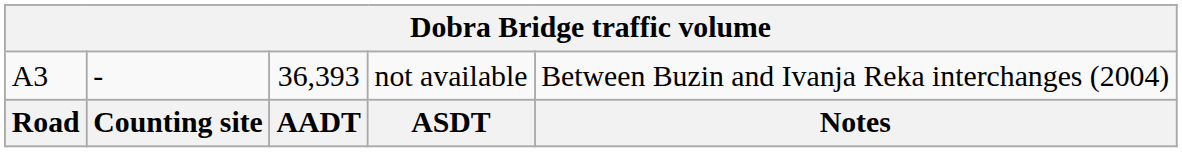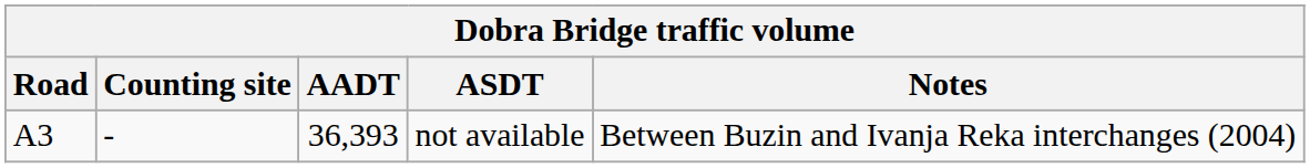 <table class="wikitable">
 <tr>
 <td colspan=5 style="background:#f2f2f2;" align=center style=margin-top:15><strong>Dobra Bridge traffic volume</strong></td>
+</tr>
+<tr>
+<td align=center style="background:#f2f2f2;"><strong>Road</strong></td>
+<td align=center style="background:#f2f2f2;"><strong>Counting site</strong></td>
+<td align=center style="background:#f2f2f2;"><strong>AADT</strong></td>
+<td align=center style="background:#f2f2f2;"><strong>ASDT</strong></td>
+<td align=center style="background:#f2f2f2;"><strong>Notes</strong></td>
 </tr>
 <tr>
 <td> A3</td>
 <td>-</td>
 <td align=center>36,393</td>
 <td align=center>not available</td>
 <td>Between Buzin and Ivanja Reka interchanges (2004)</td>
 </tr>
-<tr>
-<td align=center style="background:#f2f2f2;"><strong>Road</strong></td>
-<td align=center style="background:#f2f2f2;"><strong>Counting site</strong></td>
-<td align=center style="background:#f2f2f2;"><strong>AADT</strong></td>
-<td align=center style="background:#f2f2f2;"><strong>ASDT</strong></td>
-<td align=center style="background:#f2f2f2;"><strong>Notes</strong></td>
-</tr>
 </table>
